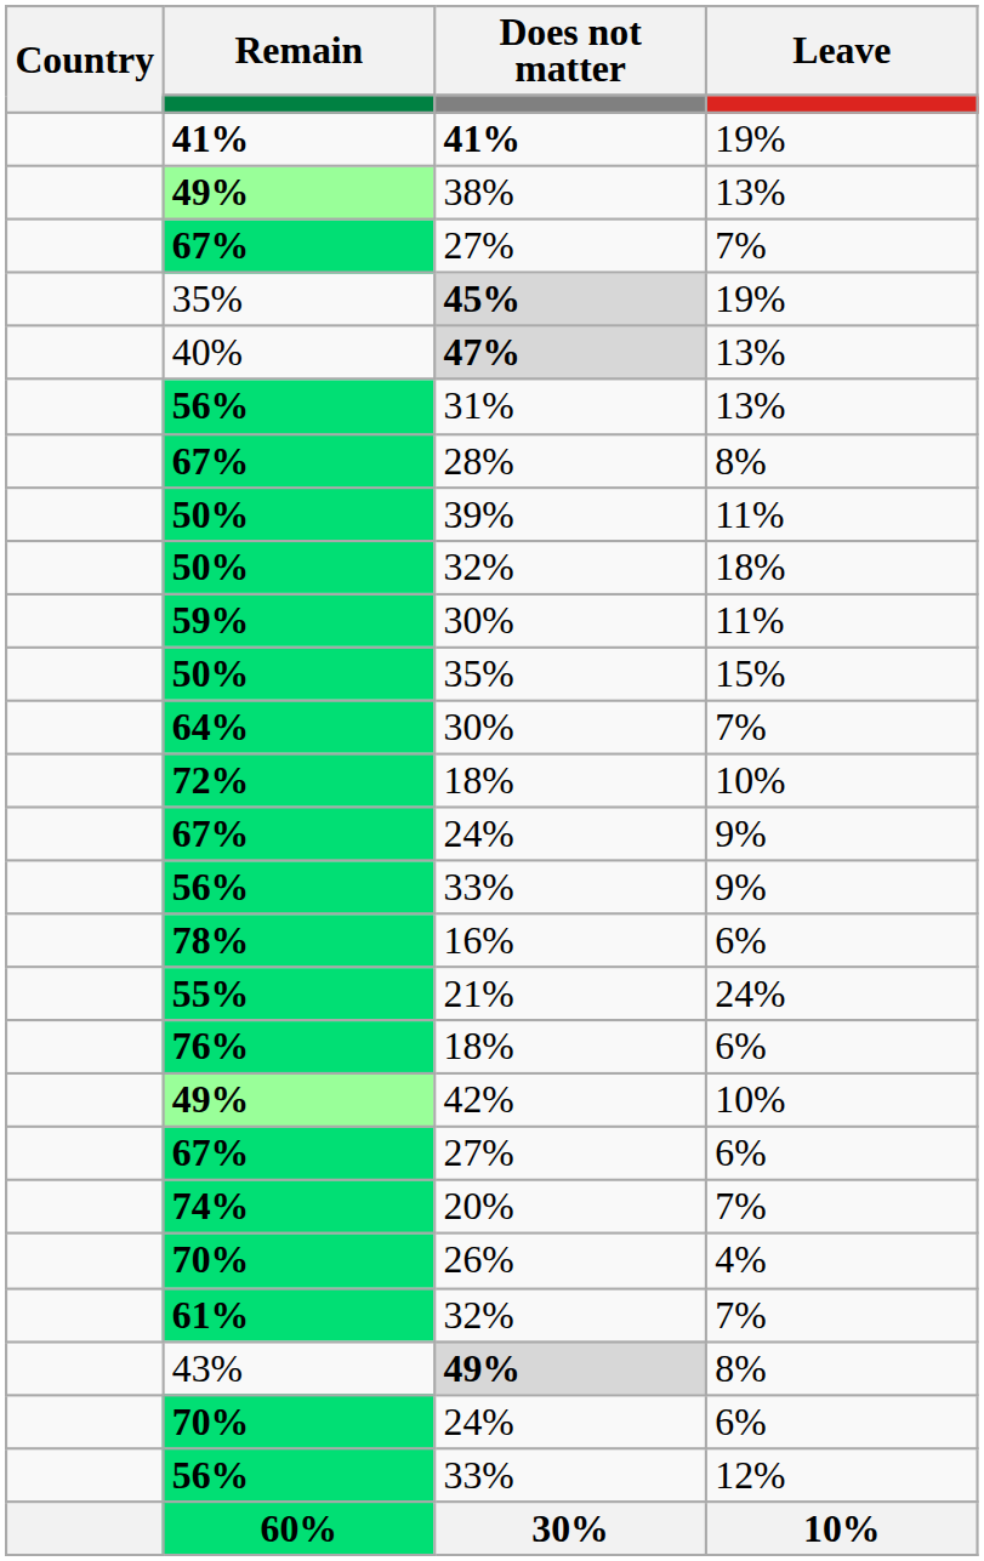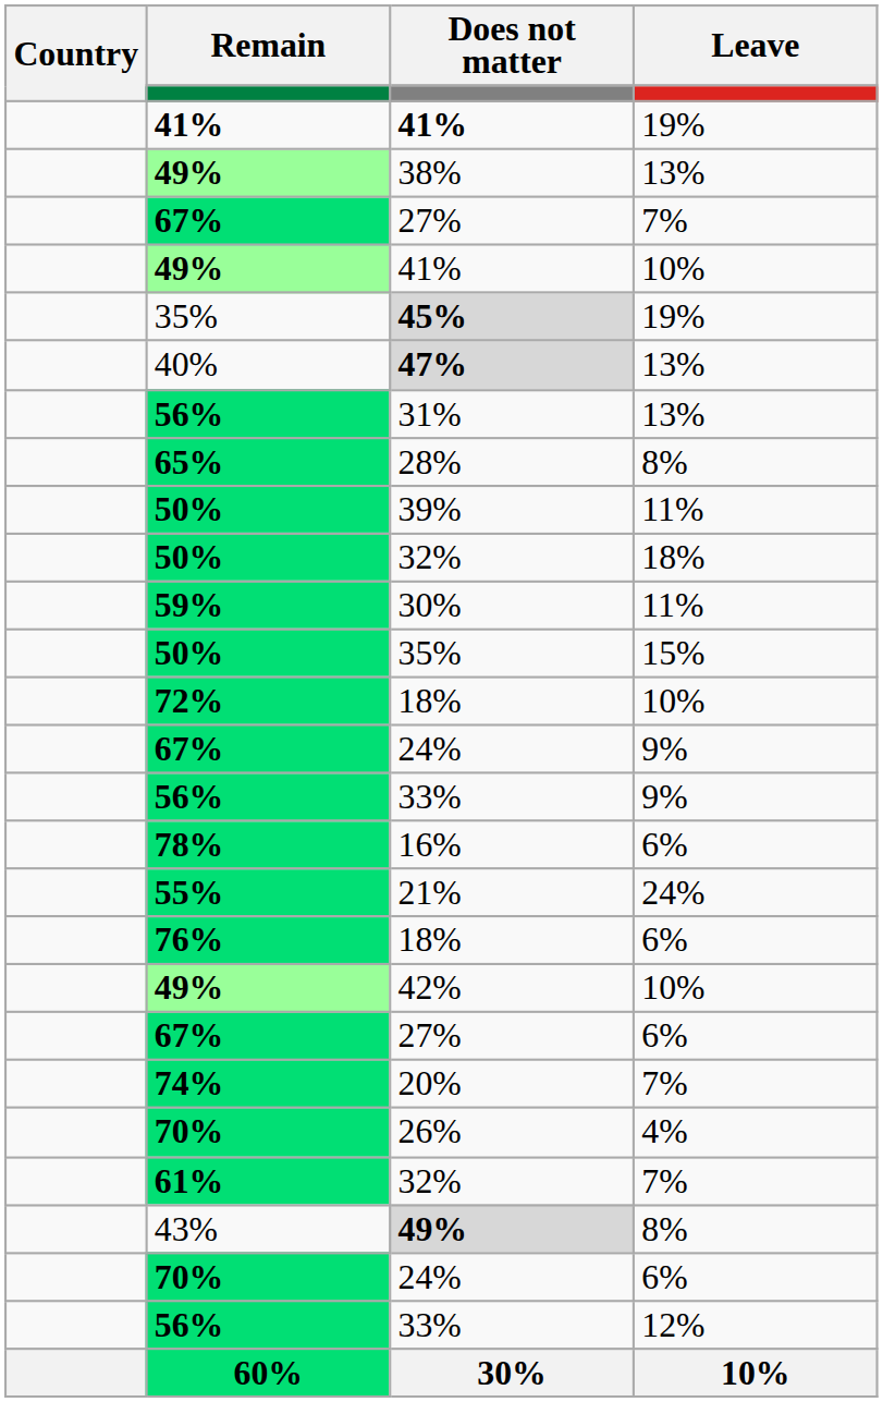 <table class="wikitable sortable" style="line-height: 14px; font-size: 95%">
 <tr>
 <th rowspan="2">Country</th>
 <th>Remain</th>
 <th>Does not matter</th>
 <th>Leave</th>
 </tr>
 <tr>
 <th style="background: rgb(0, 129, 66); width: 100px; color: white;"></th>
 <th style="background: gray; width: 100px; color: white;"></th>
 <th style="background: rgb(220, 36, 31); width: 100px; color: white;"></th>
 </tr>
 <tr>
 <td></td>
 <td><strong>41%</strong></td>
 <td><strong>41%</strong></td>
 <td>19%</td>
 </tr>
 <tr>
 <td></td>
 <td style="background: rgb(153, 255, 153);"><strong>49%</strong></td>
 <td>38%</td>
 <td>13%</td>
 </tr>
 <tr>
 <td></td>
 <td style="background: rgb(1,223,116);"><strong>67%</strong></td>
 <td>27%</td>
 <td>7%</td>
 </tr>
 <tr>
 <td></td>
+<td style="background: rgb(153, 255, 153);"><strong>49%</strong></td>
+<td>41%</td>
+<td>10%</td>
+</tr>
+<tr>
+<td></td>
 <td>35%</td>
 <td style="background: rgb(215, 215, 215);"><strong>45%</strong></td>
 <td>19%</td>
 </tr>
 <tr>
 <td></td>
 <td>40%</td>
 <td style="background: rgb(215, 215, 215);"><strong>47%</strong></td>
 <td>13%</td>
 </tr>
 <tr>
 <td></td>
 <td style="background: rgb(1,223,116);"><strong>56%</strong></td>
 <td>31%</td>
 <td>13%</td>
 </tr>
 <tr>
 <td></td>
-<td style="background: rgb(1,223,116);"><strong>67%</strong></td>
+<td style="background: rgb(1,223,116);"><strong>65%</strong></td>
 <td>28%</td>
 <td>8%</td>
 </tr>
 <tr>
 <td></td>
 <td style="background: rgb(1,223,116);"><strong>50%</strong></td>
 <td>39%</td>
 <td>11%</td>
 </tr>
 <tr>
 <td></td>
 <td style="background: rgb(1,223,116);"><strong>50%</strong></td>
 <td>32%</td>
 <td>18%</td>
 </tr>
 <tr>
 <td></td>
 <td style="background: rgb(1,223,116);"><strong>59%</strong></td>
 <td>30%</td>
 <td>11%</td>
 </tr>
 <tr>
 <td></td>
 <td style="background: rgb(1,223,116);"><strong>50%</strong></td>
 <td>35%</td>
 <td>15%</td>
-</tr>
-<tr>
-<td></td>
-<td style="background: rgb(1,223,116);"><strong>64%</strong></td>
-<td>30%</td>
-<td>7%</td>
 </tr>
 <tr>
 <td></td>
 <td style="background: rgb(1,223,116);"><strong>72%</strong></td>
 <td>18%</td>
 <td>10%</td>
 </tr>
 <tr>
 <td></td>
 <td style="background: rgb(1,223,116);"><strong>67%</strong></td>
 <td>24%</td>
 <td>9%</td>
 </tr>
 <tr>
 <td></td>
 <td style="background: rgb(1,223,116);"><strong>56%</strong></td>
 <td>33%</td>
 <td>9%</td>
 </tr>
 <tr>
 <td></td>
 <td style="background: rgb(1,223,116);"><strong>78%</strong></td>
 <td>16%</td>
 <td>6%</td>
 </tr>
 <tr>
 <td></td>
 <td style="background: rgb(1,223,116);"><strong>55%</strong></td>
 <td>21%</td>
 <td>24%</td>
 </tr>
 <tr>
 <td></td>
 <td style="background: rgb(1,223,116);"><strong>76%</strong></td>
 <td>18%</td>
 <td>6%</td>
 </tr>
 <tr>
 <td></td>
 <td style="background: rgb(153, 255, 153);"><strong>49%</strong></td>
 <td>42%</td>
 <td>10%</td>
 </tr>
 <tr>
 <td></td>
 <td style="background: rgb(1,223,116);"><strong>67%</strong></td>
 <td>27%</td>
 <td>6%</td>
 </tr>
 <tr>
 <td></td>
 <td style="background: rgb(1,223,116);"><strong>74%</strong></td>
 <td>20%</td>
 <td>7%</td>
 </tr>
 <tr>
 <td></td>
 <td style="background: rgb(1,223,116);"><strong>70%</strong></td>
 <td>26%</td>
 <td>4%</td>
 </tr>
 <tr>
 <td></td>
 <td style="background: rgb(1,223,116);"><strong>61%</strong></td>
 <td>32%</td>
 <td>7%</td>
 </tr>
 <tr>
 <td></td>
 <td>43%</td>
 <td style="background: rgb(215, 215, 215);"><strong>49%</strong></td>
 <td>8%</td>
 </tr>
 <tr>
 <td></td>
 <td style="background: rgb(1,223,116);"><strong>70%</strong></td>
 <td>24%</td>
 <td>6%</td>
 </tr>
 <tr>
 <td></td>
 <td style="background: rgb(1,223,116);"><strong>56%</strong></td>
 <td>33%</td>
 <td>12%</td>
 </tr>
 <tr>
 <th></th>
 <th style="background: rgb(1,223,116);"><strong>60%</strong></th>
 <th>30%</th>
 <th>10%</th>
 </tr>
 </table>
